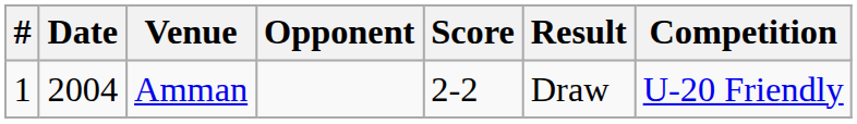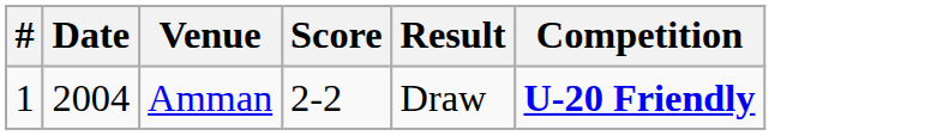 <table class="wikitable">
 <tr>
 <th>#</th>
 <th>Date</th>
 <th>Venue</th>
-<th>Opponent</th>
 <th>Score</th>
 <th>Result</th>
 <th>Competition</th>
 </tr>
 <tr>
 <td>1</td>
 <td>2004</td>
 <td><a href='#'>Amman</a></td>
-<td></td>
 <td>2-2</td>
 <td>Draw</td>
-<td><a href='#'>U-20 Friendly</a></td>
+<td><strong><a href='#'>U-20 Friendly</a></strong></td>
 </tr>
 </table>
